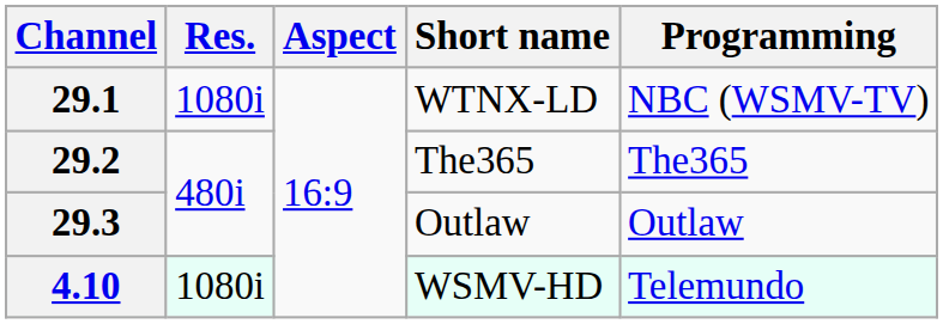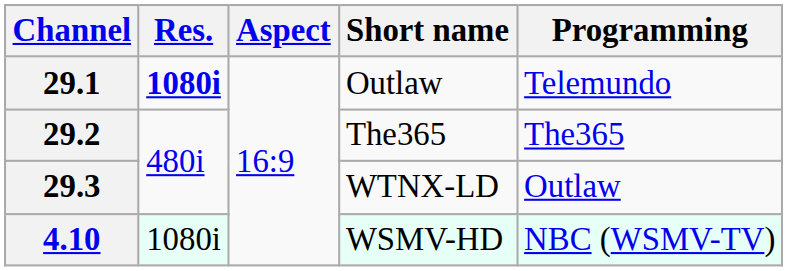 <table class="wikitable">
 <tr>
 <th scope = "col"><a href='#'>Channel</a></th>
 <th scope = "col"><a href='#'>Res.</a></th>
 <th scope = "col"><a href='#'>Aspect</a></th>
 <th scope = "col">Short name</th>
 <th scope = "col">Programming</th>
 </tr>
 <tr>
 <th scope = "row">29.1</th>
-<td><a href='#'>1080i</a></td>
+<td><strong><a href='#'>1080i</a></strong></td>
 <td rowspan=4><a href='#'>16:9</a></td>
-<td>WTNX-LD</td>
-<td><a href='#'>NBC</a> (<a href='#'>WSMV-TV</a>)</td>
+<td>Outlaw</td>
+<td><a href='#'>Telemundo</a></td>
 </tr>
 <tr>
 <th scope = "row">29.2</th>
 <td rowspan=2><a href='#'>480i</a></td>
 <td>The365</td>
 <td><a href='#'>The365</a></td>
 </tr>
 <tr>
 <th scope = "row">29.3</th>
-<td>Outlaw</td>
+<td>WTNX-LD</td>
 <td><a href='#'>Outlaw</a></td>
 </tr>
 <tr style="background-color: #E6FFF7;">
 <th scope = "row"><a href='#'>4.10</a></th>
 <td>1080i</td>
 <td>WSMV-HD</td>
-<td><a href='#'>Telemundo</a></td>
+<td><a href='#'>NBC</a> (<a href='#'>WSMV-TV</a>)</td>
 </tr>
 </table>
